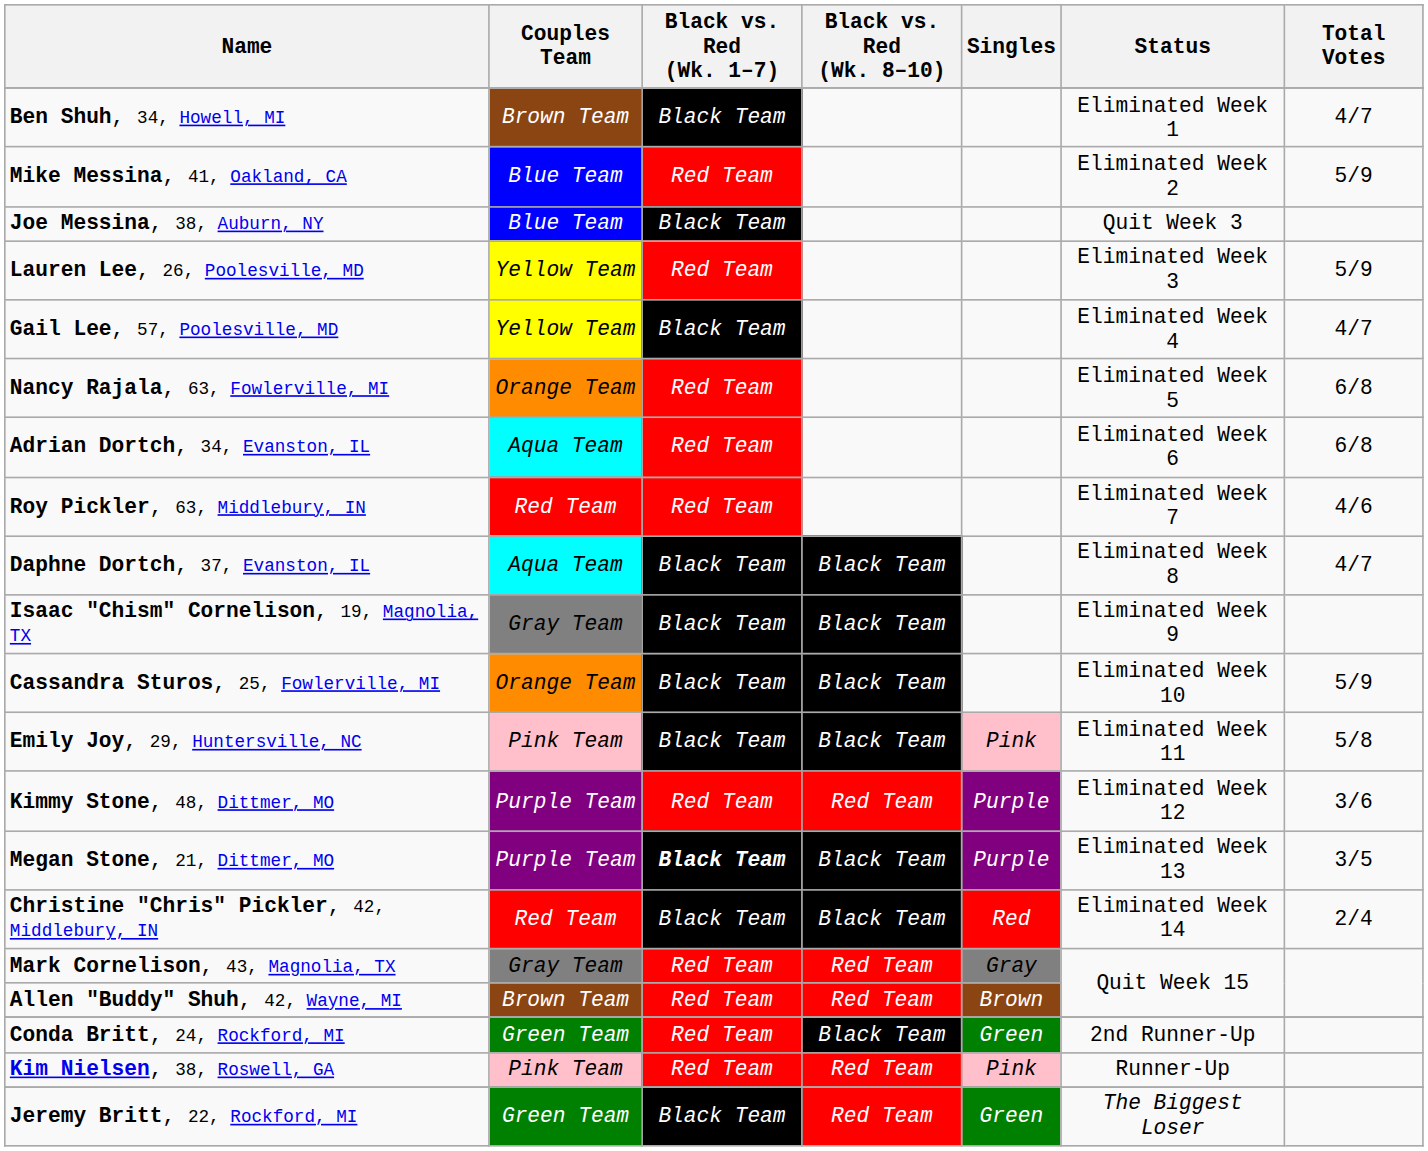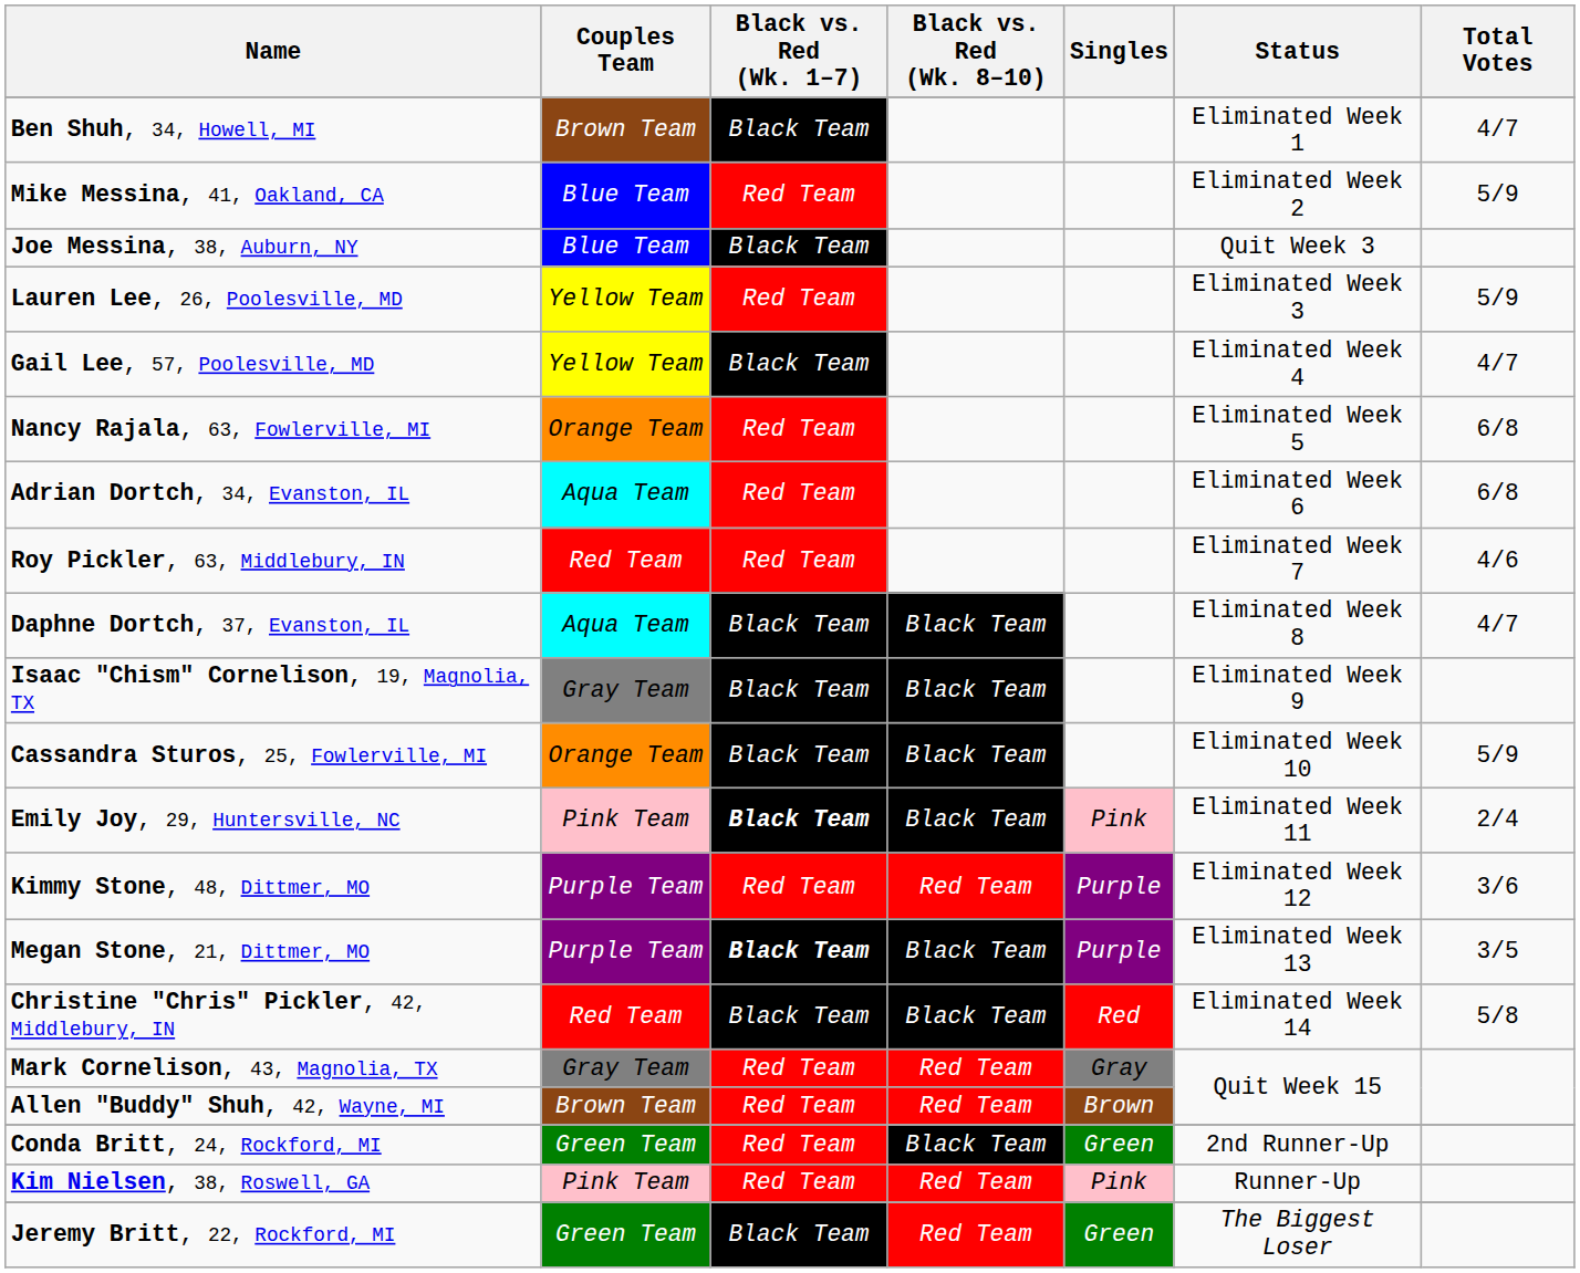 <table class="wikitable sortable" style="text-align:center">
 <tr>
 <th>Name</th>
 <th>Couples Team</th>
 <th>Black vs. Red<br>(Wk. 1–7)</th>
 <th>Black vs. Red<br>(Wk. 8–10)</th>
 <th>Singles</th>
 <th>Status</th>
 <th>Total Votes</th>
 </tr>
 <tr>
 </tr>
 <tr>
 <td align="left"><strong>Ben Shuh</strong>, <small>34, <a href='#'>Howell, MI</a></small></td>
 <td style="background:saddlebrown;color:white;"><em>Brown Team</em></td>
 <td style="background:black;color:white;"><em>Black Team</em></td>
 <td></td>
 <td></td>
 <td>Eliminated Week 1</td>
 <td>4/7</td>
 </tr>
 <tr>
 <td align="left"><strong>Mike Messina</strong>, <small>41, <a href='#'>Oakland, CA</a></small></td>
 <td style="background:blue;color:white;"><em>Blue Team</em></td>
 <td style="background:red;color:white;"><em>Red Team</em></td>
 <td></td>
 <td></td>
 <td>Eliminated Week 2</td>
 <td>5/9</td>
 </tr>
 <tr>
 <td align="left"><strong>Joe Messina</strong>, <small>38, <a href='#'>Auburn, NY</a></small></td>
 <td style="background:blue;color:white;"><em>Blue Team</em></td>
 <td style="background:black;color:white;"><em>Black Team</em></td>
 <td></td>
 <td></td>
 <td>Quit Week 3</td>
 <td></td>
 </tr>
 <tr>
 <td align="left"><strong>Lauren Lee</strong>, <small>26, <a href='#'>Poolesville, MD</a></small></td>
 <td style="background:yellow;color:black;"><em>Yellow Team</em></td>
 <td style="background:red;color:white;"><em>Red Team</em></td>
 <td></td>
 <td></td>
 <td>Eliminated Week 3</td>
 <td>5/9</td>
 </tr>
 <tr>
 <td align="left"><strong>Gail Lee</strong>, <small>57, <a href='#'>Poolesville, MD</a></small></td>
 <td style="background:yellow;color:black;"><em>Yellow Team</em></td>
 <td style="background:black;color:white;"><em>Black Team</em></td>
 <td></td>
 <td></td>
 <td>Eliminated Week 4</td>
 <td>4/7</td>
 </tr>
 <tr>
 <td align="left"><strong>Nancy Rajala</strong>, <small>63, <a href='#'>Fowlerville, MI</a></small></td>
 <td style="background:darkorange;color:black;"><em>Orange Team</em></td>
 <td style="background:red;color:white;"><em>Red Team</em></td>
 <td></td>
 <td></td>
 <td>Eliminated Week 5</td>
 <td>6/8</td>
 </tr>
 <tr>
 <td align="left"><strong>Adrian Dortch</strong>, <small>34, <a href='#'>Evanston, IL</a></small></td>
 <td style="background:aqua;color:black;"><em>Aqua Team</em></td>
 <td style="background:red;color:white;"><em>Red Team</em></td>
 <td></td>
 <td></td>
 <td>Eliminated Week 6</td>
 <td>6/8</td>
 </tr>
 <tr>
 <td align="left"><strong>Roy Pickler</strong>, <small>63, <a href='#'>Middlebury, IN</a></small></td>
 <td style="background:red;color:white;"><em>Red Team</em></td>
 <td style="background:red;color:white;"><em>Red Team</em></td>
 <td></td>
 <td></td>
 <td>Eliminated Week 7</td>
 <td>4/6</td>
 </tr>
 <tr>
 <td align="left"><strong>Daphne Dortch</strong>, <small>37, <a href='#'>Evanston, IL</a></small></td>
 <td style="background:aqua;color:black;"><em>Aqua Team</em></td>
 <td style="background:black;color:white;"><em>Black Team</em></td>
 <td style="background:black;color:white;"><em>Black Team</em></td>
 <td></td>
 <td>Eliminated Week 8</td>
 <td>4/7</td>
 </tr>
 <tr>
 <td align="left"><strong>Isaac "Chism" Cornelison</strong>, <small>19, <a href='#'>Magnolia, TX</a></small></td>
 <td style="background:gray;color:black;"><em>Gray Team</em></td>
 <td style="background:black;color:white;"><em>Black Team</em></td>
 <td style="background:black;color:white;"><em>Black Team</em></td>
 <td></td>
 <td>Eliminated Week 9</td>
 <td></td>
 </tr>
 <tr>
 <td align="left"><strong>Cassandra Sturos</strong>, <small>25, <a href='#'>Fowlerville, MI</a></small></td>
 <td style="background:darkorange;color:black;"><em>Orange Team</em></td>
 <td style="background:black;color:white;"><em>Black Team</em></td>
 <td style="background:black;color:white;"><em>Black Team</em></td>
 <td></td>
 <td>Eliminated Week 10</td>
 <td>5/9</td>
 </tr>
 <tr>
 <td align="left"><strong>Emily Joy</strong>, <small>29, <a href='#'>Huntersville, NC</a></small></td>
 <td style="background:pink;color:black;"><em>Pink Team</em></td>
-<td style="background:black;color:white;"><em>Black Team</em></td>
+<td style="background:black;color:white;"><strong><em>Black Team</em></strong></td>
 <td style="background:black;color:white;"><em>Black Team</em></td>
 <td style="background:pink;color:black;"><em>Pink</em></td>
 <td>Eliminated Week 11</td>
-<td>5/8</td>
+<td>2/4</td>
 </tr>
 <tr>
 <td align="left"><strong>Kimmy Stone</strong>, <small>48, <a href='#'>Dittmer, MO</a></small></td>
 <td style="background:purple;color:white;"><em>Purple Team</em></td>
 <td style="background:red;color:white;"><em>Red Team</em></td>
 <td style="background:red;color:white;"><em>Red Team</em></td>
 <td style="background:purple;color:white;"><em>Purple</em></td>
 <td>Eliminated Week 12</td>
 <td>3/6</td>
 </tr>
 <tr>
 <td align="left"><strong>Megan Stone</strong>, <small>21, <a href='#'>Dittmer, MO</a></small></td>
 <td style="background:purple;color:white;"><em>Purple Team</em></td>
 <td style="background:black;color:white;"><strong><em>Black Team</em></strong></td>
 <td style="background:black;color:white;"><em>Black Team</em></td>
 <td style="background:purple;color:white;"><em>Purple</em></td>
 <td>Eliminated Week 13</td>
 <td>3/5</td>
 </tr>
 <tr>
 <td align="left"><strong>Christine "Chris" Pickler</strong>, <small>42, <a href='#'>Middlebury, IN</a></small></td>
 <td style="background:red;color:white;"><em>Red Team</em></td>
 <td style="background:black;color:white;"><em>Black Team</em></td>
 <td style="background:black;color:white;"><em>Black Team</em></td>
 <td style="background:red;color:white;"><em>Red</em></td>
 <td>Eliminated Week 14</td>
-<td>2/4</td>
+<td>5/8</td>
 </tr>
 <tr>
 <td align="left"><strong>Mark Cornelison</strong>, <small>43, <a href='#'>Magnolia, TX</a></small></td>
 <td style="background:gray;color:black;"><em>Gray Team</em></td>
 <td style="background:red;color:white;"><em>Red Team</em></td>
 <td style="background:red;color:white;"><em>Red Team</em></td>
 <td style="background:gray;color:black;"><em>Gray</em></td>
 <td rowspan="2">Quit Week 15</td>
 <td rowspan="2"></td>
 </tr>
 <tr>
 <td align="left"><strong>Allen "Buddy" Shuh</strong>, <small>42, <a href='#'>Wayne, MI</a></small></td>
 <td style="background:saddlebrown;color:white;"><em>Brown Team</em></td>
 <td style="background:red;color:white;"><em>Red Team</em></td>
 <td style="background:red;color:white;"><em>Red Team</em></td>
 <td style="background:saddlebrown;color:white;"><em>Brown</em></td>
 </tr>
 <tr>
 </tr>
 <tr>
 <td align="left"><strong>Conda Britt</strong>, <small>24, <a href='#'>Rockford, MI</a></small></td>
 <td style="background:green;color:white;"><em>Green Team</em></td>
 <td style="background:red;color:white;"><em>Red Team</em></td>
 <td style="background:black;color:white;"><em>Black Team</em></td>
 <td style="background:green;color:white;"><em>Green</em></td>
 <td>2nd Runner-Up</td>
 <td></td>
 </tr>
 <tr>
 <td align="left"><strong><a href='#'>Kim Nielsen</a></strong>, <small>38, <a href='#'>Roswell, GA</a></small></td>
 <td style="background:pink;color:black;"><em>Pink Team</em></td>
 <td style="background:red;color:white;"><em>Red Team</em></td>
 <td style="background:red;color:white;"><em>Red Team</em></td>
 <td style="background:pink;color:black;"><em>Pink</em></td>
 <td>Runner-Up</td>
 <td></td>
 </tr>
 <tr>
 </tr>
 <tr>
 <td align="left"><strong>Jeremy Britt</strong>, <small>22, <a href='#'>Rockford, MI</a></small></td>
 <td style="background:green;color:white;"><em>Green Team</em></td>
 <td style="background:black;color:white;"><em>Black Team</em></td>
 <td style="background:red;color:white;"><em>Red Team</em></td>
 <td style="background:green;color:white;"><em>Green</em></td>
 <td><em>The Biggest Loser</em></td>
 <td></td>
 </tr>
 </table>
